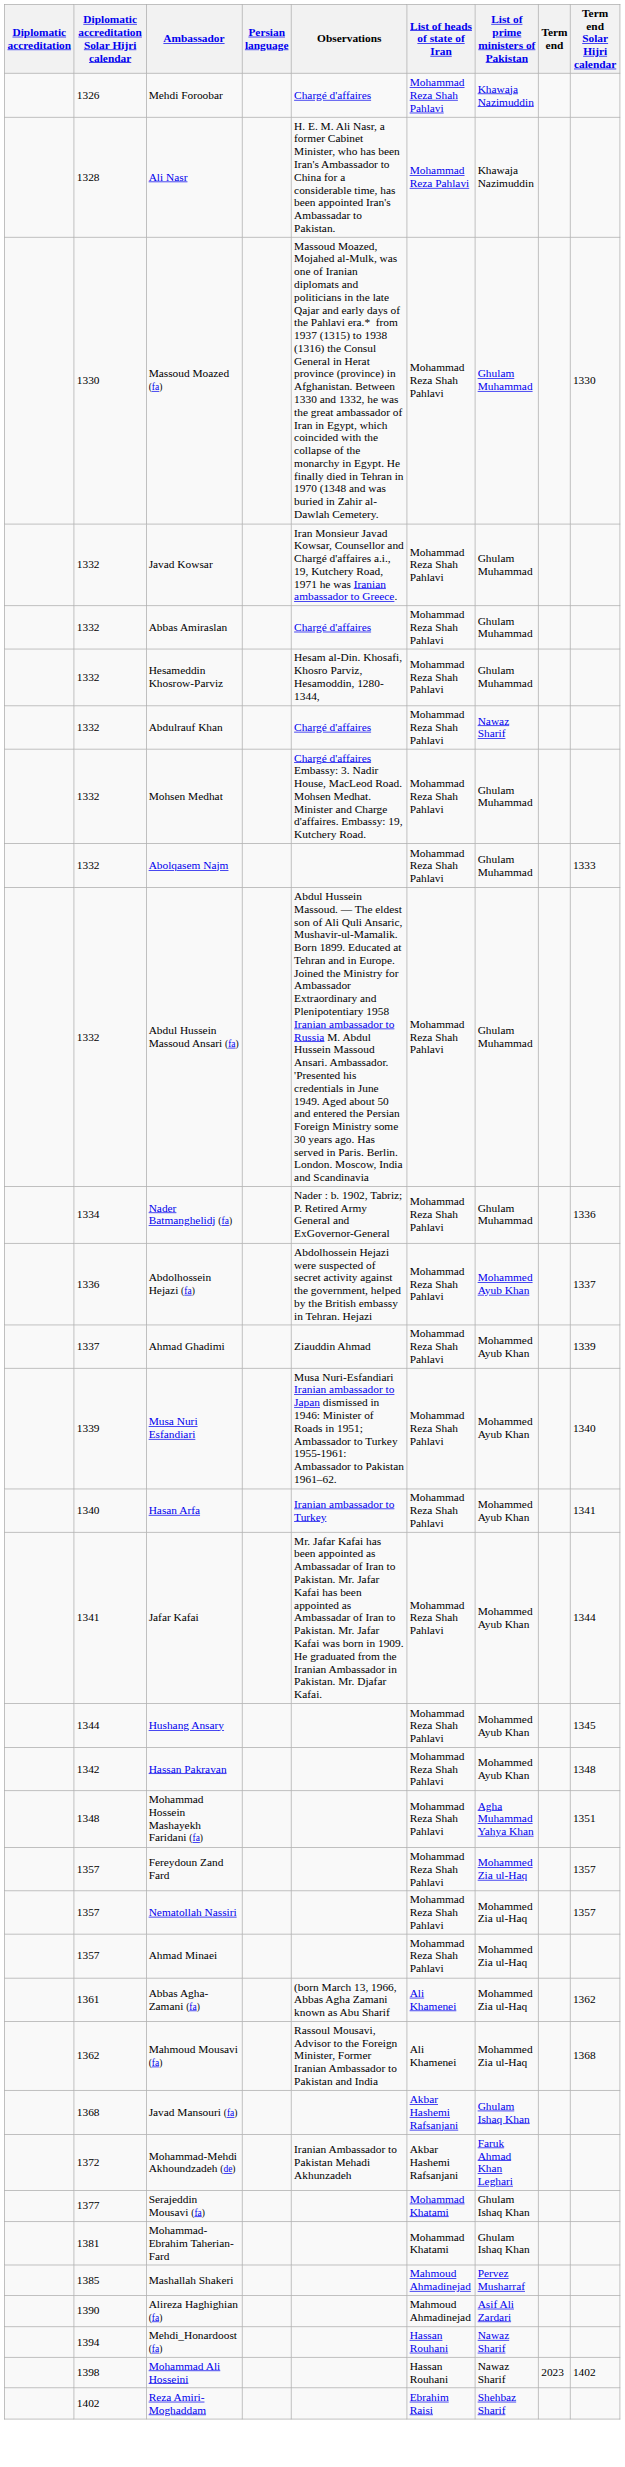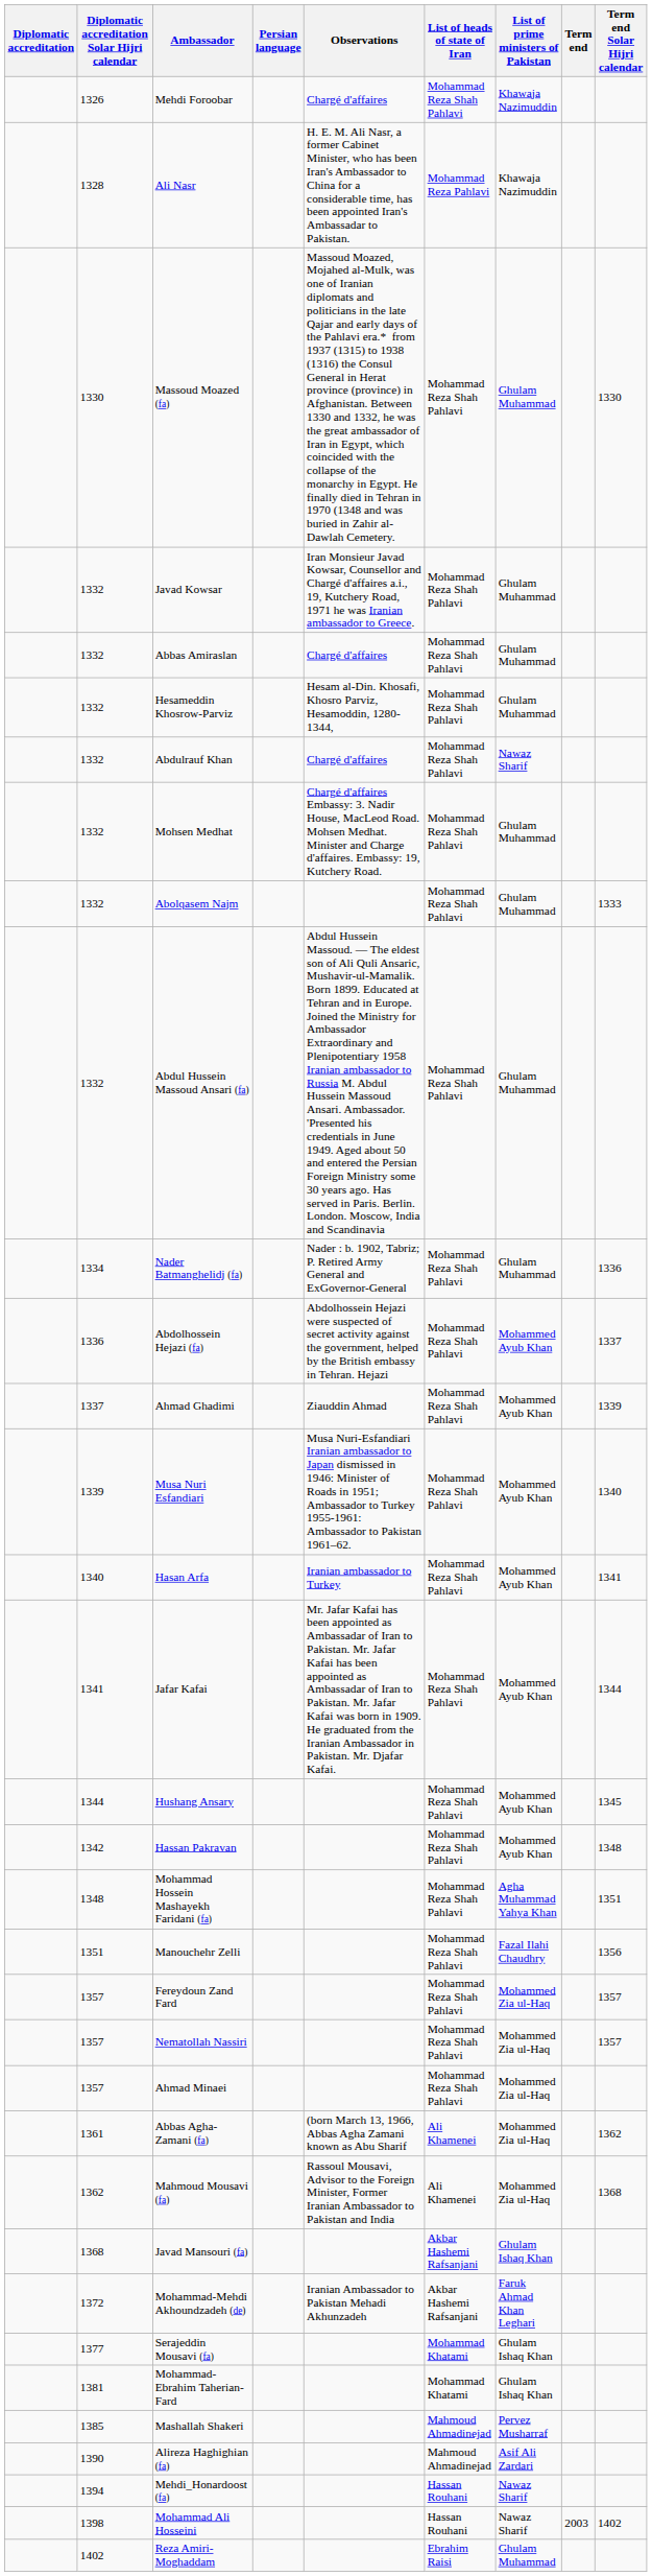 <table class="wikitable sortable">
 <tr>
 <th><a href='#'>Diplomatic accreditation</a></th>
 <th><a href='#'>Diplomatic accreditation</a> <a href='#'>Solar Hijri calendar</a></th>
 <th><a href='#'>Ambassador</a></th>
 <th><a href='#'>Persian language</a></th>
 <th>Observations</th>
 <th><a href='#'>List of heads of state of Iran</a></th>
 <th><a href='#'>List of prime ministers of Pakistan</a></th>
 <th>Term end</th>
 <th>Term end <a href='#'>Solar Hijri calendar</a></th>
 </tr>
 <tr>
 <td></td>
 <td>1326</td>
 <td>Mehdi Foroobar</td>
 <td></td>
 <td><a href='#'>Chargé d'affaires</a></td>
 <td><a href='#'>Mohammad Reza Shah Pahlavi</a></td>
 <td><a href='#'>Khawaja Nazimuddin</a></td>
 <td></td>
 <td></td>
 </tr>
 <tr>
 <td></td>
 <td>1328</td>
 <td><a href='#'>Ali Nasr</a></td>
 <td></td>
 <td>H. E. M. Ali Nasr, a former Cabinet Minister, who has been Iran's Ambassador to China for a considerable time, has been appointed Iran's Ambassadar to Pakistan.</td>
 <td><a href='#'>Mohammad Reza Pahlavi</a></td>
 <td>Khawaja Nazimuddin</td>
 <td></td>
 <td></td>
 </tr>
 <tr>
 <td></td>
 <td>1330</td>
 <td>Massoud Moazed <small>(<a href='#'>fa</a>)</small></td>
 <td></td>
 <td>Massoud Moazed, Mojahed al-Mulk, was one of Iranian diplomats and politicians in the late Qajar and early days of the Pahlavi era.*  from 1937 (1315) to 1938 (1316) the Consul General in Herat province (province) in Afghanistan. Between 1330 and 1332, he was the great ambassador of Iran in Egypt, which coincided with the collapse of the monarchy in Egypt. He finally died in Tehran in 1970 (1348 and was buried in Zahir al-Dawlah Cemetery.</td>
 <td>Mohammad Reza Shah Pahlavi</td>
 <td><a href='#'>Ghulam Muhammad</a></td>
 <td></td>
 <td>1330</td>
 </tr>
 <tr>
 <td></td>
 <td>1332</td>
 <td>Javad Kowsar</td>
 <td></td>
 <td>Iran Monsieur Javad Kowsar, Counsellor and Chargé d'affaires a.i., 19, Kutchery Road, 1971 he was <a href='#'>Iranian ambassador to Greece</a>.</td>
 <td>Mohammad Reza Shah Pahlavi</td>
 <td>Ghulam Muhammad</td>
 <td></td>
 <td></td>
 </tr>
 <tr>
 <td></td>
 <td>1332</td>
 <td>Abbas Amiraslan</td>
 <td></td>
 <td><a href='#'>Chargé d'affaires</a></td>
 <td>Mohammad Reza Shah Pahlavi</td>
 <td>Ghulam Muhammad</td>
 <td></td>
 <td></td>
 </tr>
 <tr>
 <td></td>
 <td>1332</td>
 <td>Hesameddin Khosrow-Parviz</td>
 <td></td>
 <td>Hesam al-Din. Khosafi,  Khosro Parviz, Hesamoddin, 1280- 1344,</td>
 <td>Mohammad Reza Shah Pahlavi</td>
 <td>Ghulam Muhammad</td>
 <td></td>
 <td></td>
 </tr>
 <tr>
 <td></td>
 <td>1332</td>
 <td>Abdulrauf Khan</td>
 <td></td>
 <td><a href='#'>Chargé d'affaires</a></td>
 <td>Mohammad Reza Shah Pahlavi</td>
 <td><a href='#'>Nawaz Sharif</a></td>
 <td></td>
 <td></td>
 </tr>
 <tr>
 <td></td>
 <td>1332</td>
 <td>Mohsen Medhat</td>
 <td></td>
 <td><a href='#'>Chargé d'affaires</a> Embassy: 3. Nadir House, MacLeod Road. Mohsen Medhat. Minister and Charge d'affaires. Embassy: 19, Kutchery Road.</td>
 <td>Mohammad Reza Shah Pahlavi</td>
 <td>Ghulam Muhammad</td>
 <td></td>
 <td></td>
 </tr>
 <tr>
 <td></td>
 <td>1332</td>
 <td><a href='#'>Abolqasem Najm</a></td>
 <td></td>
 <td></td>
 <td>Mohammad Reza Shah Pahlavi</td>
 <td>Ghulam Muhammad</td>
 <td></td>
 <td>1333</td>
 </tr>
 <tr>
 <td></td>
 <td>1332</td>
 <td>Abdul Hussein Massoud Ansari  <small>(<a href='#'>fa</a>)</small></td>
 <td></td>
 <td>Abdul Hussein Massoud. — The eldest son of Ali Quli Ansaric, Mushavir-ul-Mamalik. Born 1899. Educated at Tehran and in Europe. Joined the Ministry for Ambassador Extraordinary and Plenipotentiary 1958 <a href='#'>Iranian ambassador to Russia</a> M. Abdul Hussein Massoud Ansari. Ambassador. 'Presented his credentials in June 1949. Aged about 50 and entered the Persian Foreign Ministry some 30 years ago. Has served in Paris. Berlin. London. Moscow, India and Scandinavia </td>
 <td>Mohammad Reza Shah Pahlavi</td>
 <td>Ghulam Muhammad</td>
 <td></td>
 <td></td>
 </tr>
 <tr>
 <td></td>
 <td>1334</td>
 <td><a href='#'>Nader Batmanghelidj</a> <small>(<a href='#'>fa</a>)</small></td>
 <td></td>
 <td>Nader : b. 1902, Tabriz; P. Retired Army General and ExGovernor-General</td>
 <td>Mohammad Reza Shah Pahlavi</td>
 <td>Ghulam Muhammad</td>
 <td></td>
 <td>1336</td>
 </tr>
 <tr>
 <td></td>
 <td>1336</td>
 <td>Abdolhossein Hejazi <small>(<a href='#'>fa</a>)</small></td>
 <td></td>
 <td>Abdolhossein Hejazi were suspected of secret activity against the government, helped by the British embassy in Tehran. Hejazi </td>
 <td>Mohammad Reza Shah Pahlavi</td>
 <td><a href='#'>Mohammed Ayub Khan</a></td>
 <td></td>
 <td>1337</td>
 </tr>
 <tr>
 <td></td>
 <td>1337</td>
 <td>Ahmad Ghadimi</td>
 <td></td>
 <td>Ziauddin Ahmad</td>
 <td>Mohammad Reza Shah Pahlavi</td>
 <td>Mohammed Ayub Khan</td>
 <td></td>
 <td>1339</td>
 </tr>
 <tr>
 <td></td>
 <td>1339</td>
 <td><a href='#'>Musa Nuri Esfandiari</a></td>
 <td></td>
 <td>Musa Nuri-Esfandiari <a href='#'>Iranian ambassador to Japan</a> dismissed in 1946: Minister of Roads in 1951; Ambassador to Turkey 1955-1961: Ambassador to Pakistan 1961–62.</td>
 <td>Mohammad Reza Shah Pahlavi</td>
 <td>Mohammed Ayub Khan</td>
 <td></td>
 <td>1340</td>
 </tr>
 <tr>
 <td></td>
 <td>1340</td>
 <td><a href='#'>Hasan Arfa</a></td>
 <td></td>
 <td><a href='#'>Iranian ambassador to Turkey</a></td>
 <td>Mohammad Reza Shah Pahlavi</td>
 <td>Mohammed Ayub Khan</td>
 <td></td>
 <td>1341</td>
 </tr>
 <tr>
 <td></td>
 <td>1341</td>
 <td>Jafar Kafai</td>
 <td></td>
 <td>Mr. Jafar Kafai has been appointed as Ambassadar of Iran to Pakistan. Mr. Jafar Kafai has been appointed as Ambassadar of Iran to Pakistan. Mr. Jafar Kafai was born in 1909. He graduated from the  Iranian Ambassador in Pakistan. Mr. Djafar Kafai.</td>
 <td>Mohammad Reza Shah Pahlavi</td>
 <td>Mohammed Ayub Khan</td>
 <td></td>
 <td>1344</td>
 </tr>
 <tr>
 <td></td>
 <td>1344</td>
 <td><a href='#'>Hushang Ansary</a></td>
 <td></td>
 <td></td>
 <td>Mohammad Reza Shah Pahlavi</td>
 <td>Mohammed Ayub Khan</td>
 <td></td>
 <td>1345</td>
 </tr>
 <tr>
 <td></td>
 <td>1342</td>
 <td><a href='#'>Hassan Pakravan</a></td>
 <td></td>
 <td></td>
 <td>Mohammad Reza Shah Pahlavi</td>
 <td>Mohammed Ayub Khan</td>
 <td></td>
 <td>1348</td>
 </tr>
 <tr>
 <td></td>
 <td>1348</td>
 <td>Mohammad Hossein Mashayekh Faridani <small>(<a href='#'>fa</a>)</small></td>
 <td></td>
 <td></td>
 <td>Mohammad Reza Shah Pahlavi</td>
 <td><a href='#'>Agha Muhammad Yahya Khan</a></td>
 <td></td>
 <td>1351</td>
 </tr>
 <tr>
 <td></td>
+<td>1351</td>
+<td>Manouchehr Zelli</td>
+<td></td>
+<td></td>
+<td>Mohammad Reza Shah Pahlavi</td>
+<td><a href='#'>Fazal Ilahi Chaudhry</a></td>
+<td></td>
+<td>1356</td>
+</tr>
+<tr>
+<td></td>
 <td>1357</td>
 <td>Fereydoun Zand Fard</td>
 <td></td>
 <td></td>
 <td>Mohammad Reza Shah Pahlavi</td>
 <td><a href='#'>Mohammed Zia ul-Haq</a></td>
 <td></td>
 <td>1357</td>
 </tr>
 <tr>
 <td></td>
 <td>1357</td>
 <td><a href='#'>Nematollah Nassiri</a></td>
 <td></td>
 <td></td>
 <td>Mohammad Reza Shah Pahlavi</td>
 <td>Mohammed Zia ul-Haq</td>
 <td></td>
 <td>1357</td>
 </tr>
 <tr>
 <td></td>
 <td>1357</td>
 <td>Ahmad Minaei</td>
 <td></td>
 <td></td>
 <td>Mohammad Reza Shah Pahlavi</td>
 <td>Mohammed Zia ul-Haq</td>
 <td></td>
 <td></td>
 </tr>
 <tr>
 <td></td>
 <td>1361</td>
 <td>Abbas Agha-Zamani <small>(<a href='#'>fa</a>)</small></td>
 <td></td>
 <td>(born March 13, 1966, Abbas Agha Zamani known as Abu Sharif</td>
 <td><a href='#'>Ali Khamenei</a></td>
 <td>Mohammed Zia ul-Haq</td>
 <td></td>
 <td>1362</td>
 </tr>
 <tr>
 <td></td>
 <td>1362</td>
 <td>Mahmoud Mousavi <small>(<a href='#'>fa</a>)</small></td>
 <td></td>
 <td>Rassoul Mousavi, Advisor to the Foreign Minister, Former Iranian Ambassador to Pakistan and India</td>
 <td>Ali Khamenei</td>
 <td>Mohammed Zia ul-Haq</td>
 <td></td>
 <td>1368</td>
 </tr>
 <tr>
 <td></td>
 <td>1368</td>
 <td>Javad Mansouri <small>(<a href='#'>fa</a>)</small></td>
 <td></td>
 <td></td>
 <td><a href='#'>Akbar Hashemi Rafsanjani</a></td>
 <td><a href='#'>Ghulam Ishaq Khan</a></td>
 <td></td>
 <td></td>
 </tr>
 <tr>
 <td></td>
 <td>1372</td>
 <td>Mohammad-Mehdi Akhoundzadeh <small>(<a href='#'>de</a>)</small></td>
 <td></td>
 <td>Iranian Ambassador to Pakistan Mehadi Akhunzadeh</td>
 <td>Akbar Hashemi Rafsanjani</td>
 <td><a href='#'>Faruk Ahmad Khan Leghari</a></td>
 <td></td>
 <td></td>
 </tr>
 <tr>
 <td></td>
 <td>1377</td>
 <td>Serajeddin Mousavi <small>(<a href='#'>fa</a>)</small></td>
 <td></td>
 <td></td>
 <td><a href='#'>Mohammad Khatami</a></td>
 <td>Ghulam Ishaq Khan</td>
 <td></td>
 <td></td>
 </tr>
 <tr>
 <td></td>
 <td>1381</td>
 <td>Mohammad-Ebrahim Taherian-Fard</td>
 <td></td>
 <td></td>
 <td>Mohammad Khatami</td>
 <td>Ghulam Ishaq Khan</td>
 <td></td>
 <td></td>
 </tr>
 <tr>
 <td></td>
 <td>1385</td>
 <td>Mashallah Shakeri</td>
 <td></td>
 <td></td>
 <td><a href='#'>Mahmoud Ahmadinejad</a></td>
 <td><a href='#'>Pervez Musharraf</a></td>
 <td></td>
 <td></td>
 </tr>
 <tr>
 <td></td>
 <td>1390</td>
 <td>Alireza Haghighian <small>(<a href='#'>fa</a>)</small></td>
 <td></td>
 <td></td>
 <td>Mahmoud Ahmadinejad</td>
 <td><a href='#'>Asif Ali Zardari</a></td>
 <td></td>
 <td></td>
 </tr>
 <tr>
 <td></td>
 <td>1394</td>
 <td>Mehdi_Honardoost <small>(<a href='#'>fa</a>)</small></td>
 <td></td>
 <td></td>
 <td><a href='#'>Hassan Rouhani</a></td>
 <td><a href='#'>Nawaz Sharif</a></td>
 <td></td>
 <td></td>
 </tr>
 <tr>
 <td></td>
 <td>1398</td>
 <td><a href='#'>Mohammad Ali Hosseini</a></td>
 <td></td>
 <td></td>
 <td>Hassan Rouhani</td>
 <td>Nawaz Sharif</td>
-<td>2023</td>
+<td>2003</td>
 <td>1402</td>
 </tr>
 <tr>
 <td></td>
 <td>1402</td>
 <td><a href='#'>Reza Amiri-Moghaddam</a></td>
 <td></td>
 <td></td>
 <td><a href='#'>Ebrahim Raisi</a></td>
-<td><a href='#'>Shehbaz Sharif</a></td>
+<td><a href='#'>Ghulam Muhammad</a></td>
 <td></td>
 <td></td>
 </tr>
 </table>
